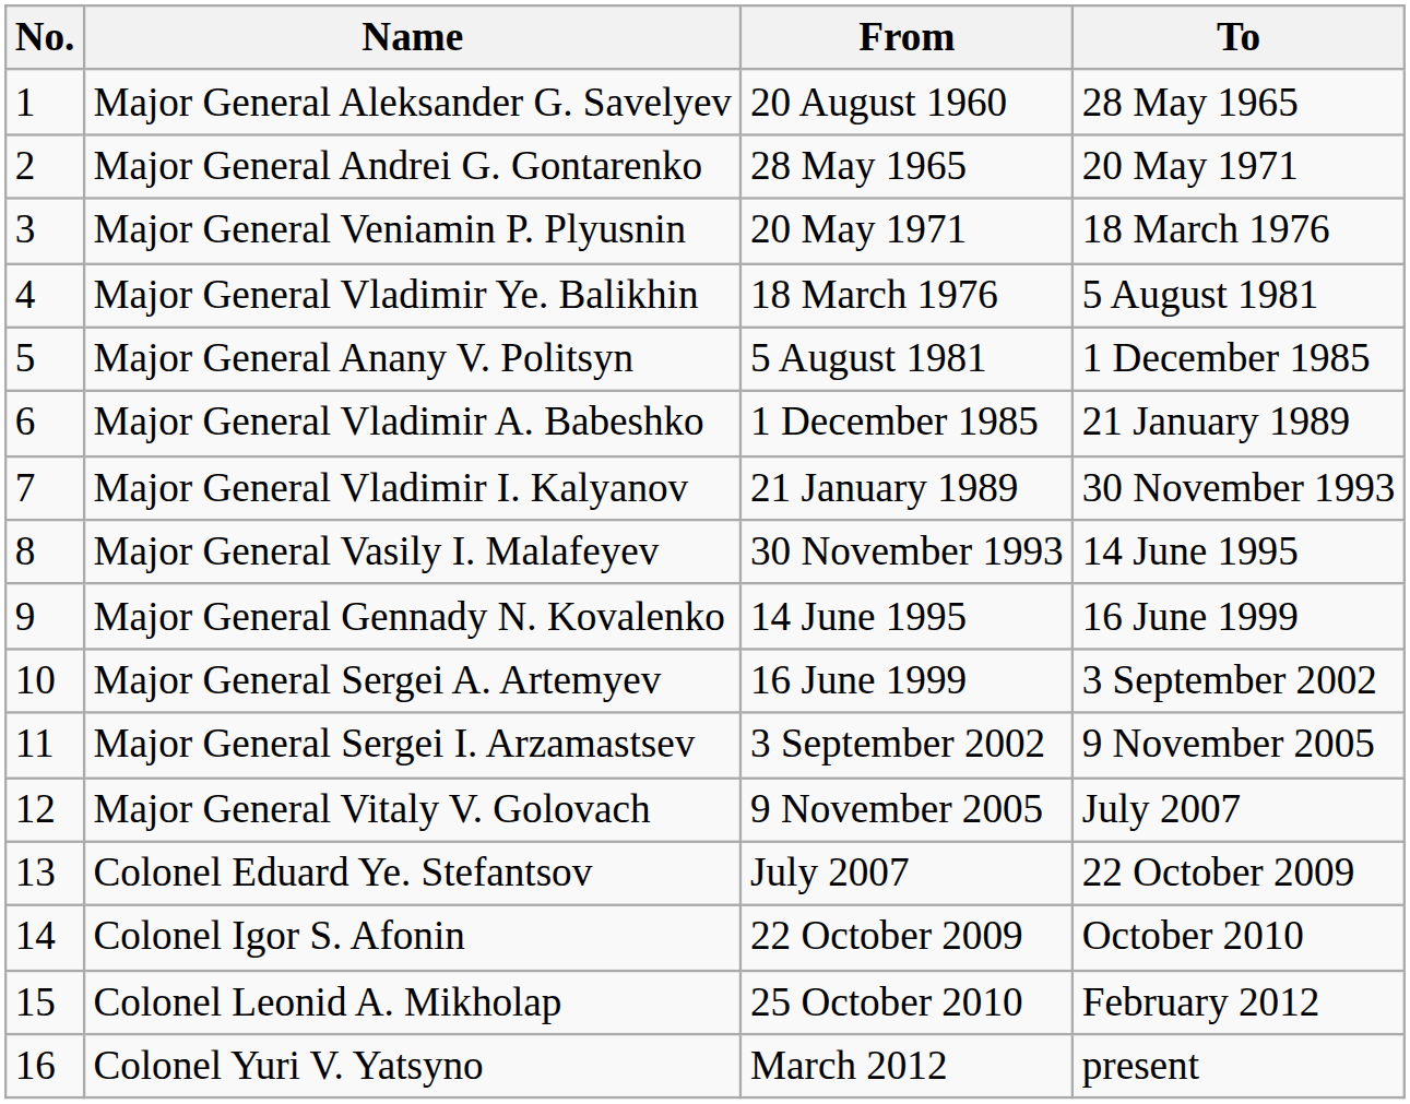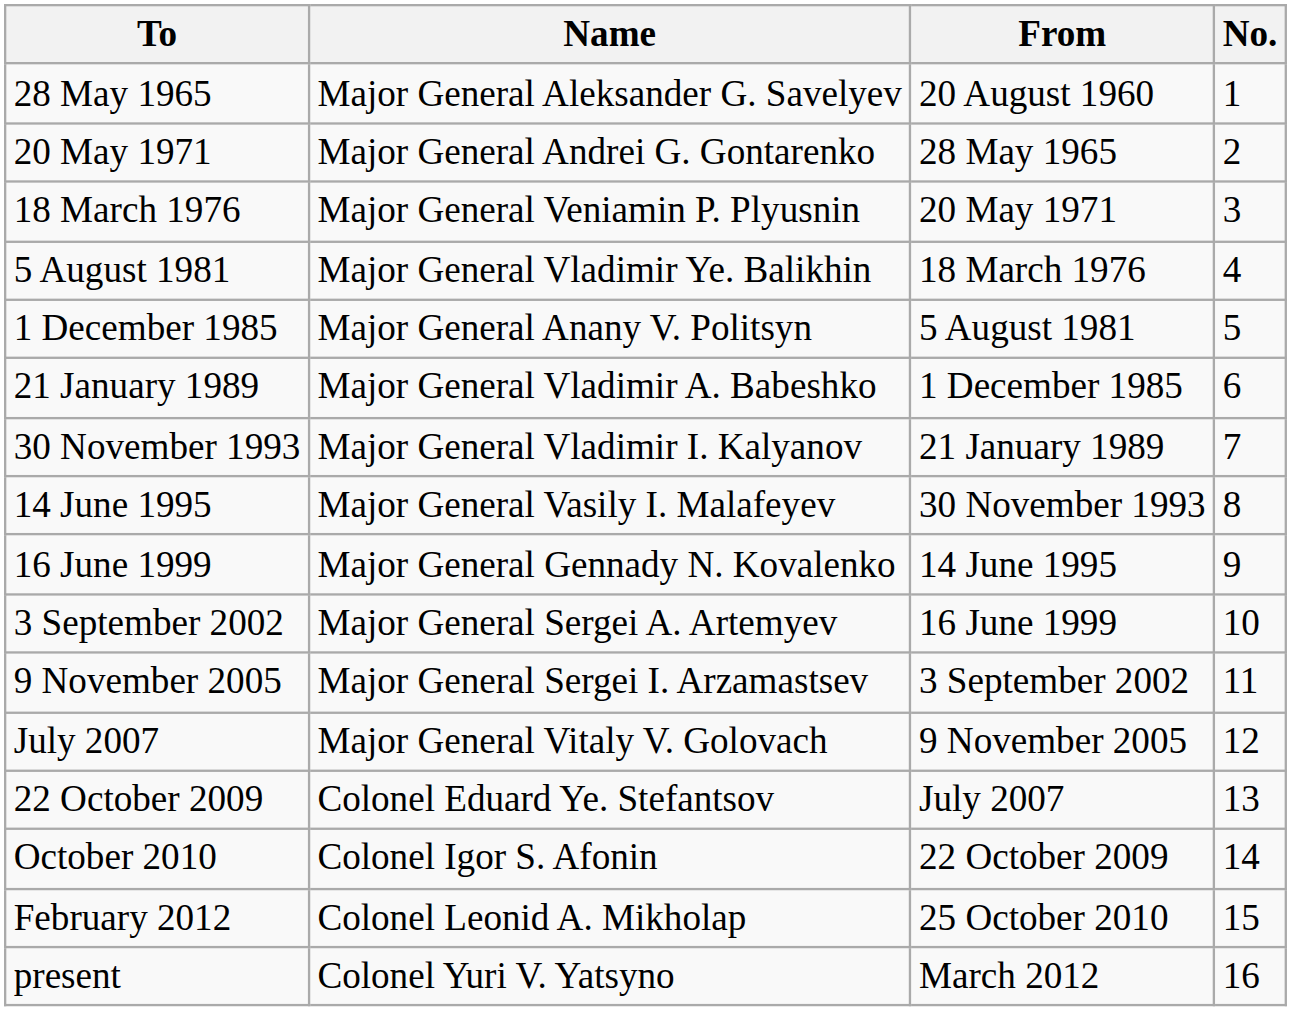 <table class="wikitable">
 <tr>
-<th>No.</th>
+<th>To</th>
 <th>Name</th>
 <th>From</th>
-<th>To</th>
+<th>No.</th>
 </tr>
 <tr>
-<td>1</td>
+<td>28 May 1965</td>
 <td>Major General Aleksander G. Savelyev</td>
 <td>20 August 1960</td>
-<td>28 May 1965</td>
+<td>1</td>
 </tr>
 <tr>
-<td>2</td>
+<td>20 May 1971</td>
 <td>Major General Andrei G. Gontarenko</td>
 <td>28 May 1965</td>
-<td>20 May 1971</td>
+<td>2</td>
 </tr>
 <tr>
-<td>3</td>
+<td>18 March 1976</td>
 <td>Major General Veniamin P. Plyusnin</td>
 <td>20 May 1971</td>
-<td>18 March 1976</td>
+<td>3</td>
 </tr>
 <tr>
-<td>4</td>
+<td>5 August 1981</td>
 <td>Major General Vladimir Ye. Balikhin</td>
 <td>18 March 1976</td>
-<td>5 August 1981</td>
+<td>4</td>
 </tr>
 <tr>
-<td>5</td>
+<td>1 December 1985</td>
 <td>Major General Anany V. Politsyn</td>
 <td>5 August 1981</td>
-<td>1 December 1985</td>
+<td>5</td>
 </tr>
 <tr>
-<td>6</td>
+<td>21 January 1989</td>
 <td>Major General Vladimir A. Babeshko</td>
 <td>1 December 1985</td>
-<td>21 January 1989</td>
+<td>6</td>
 </tr>
 <tr>
-<td>7</td>
+<td>30 November 1993</td>
 <td>Major General Vladimir I. Kalyanov</td>
 <td>21 January 1989</td>
-<td>30 November 1993</td>
+<td>7</td>
 </tr>
 <tr>
-<td>8</td>
+<td>14 June 1995</td>
 <td>Major General Vasily I. Malafeyev</td>
 <td>30 November 1993</td>
-<td>14 June 1995</td>
+<td>8</td>
 </tr>
 <tr>
-<td>9</td>
+<td>16 June 1999</td>
 <td>Major General Gennady N. Kovalenko</td>
 <td>14 June 1995</td>
-<td>16 June 1999</td>
+<td>9</td>
 </tr>
 <tr>
-<td>10</td>
+<td>3 September 2002</td>
 <td>Major General Sergei A. Artemyev</td>
 <td>16 June 1999</td>
-<td>3 September 2002</td>
+<td>10</td>
 </tr>
 <tr>
-<td>11</td>
+<td>9 November 2005</td>
 <td>Major General Sergei I. Arzamastsev</td>
 <td>3 September 2002</td>
-<td>9 November 2005</td>
+<td>11</td>
 </tr>
 <tr>
-<td>12</td>
+<td>July 2007</td>
 <td>Major General Vitaly V. Golovach</td>
 <td>9 November 2005</td>
-<td>July 2007</td>
+<td>12</td>
 </tr>
 <tr>
-<td>13</td>
+<td>22 October 2009</td>
 <td>Colonel Eduard Ye. Stefantsov</td>
 <td>July 2007</td>
-<td>22 October 2009</td>
+<td>13</td>
 </tr>
 <tr>
-<td>14</td>
+<td>October 2010</td>
 <td>Colonel Igor S. Afonin</td>
 <td>22 October 2009</td>
-<td>October 2010</td>
+<td>14</td>
 </tr>
 <tr>
-<td>15</td>
+<td>February 2012</td>
 <td>Colonel Leonid A. Mikholap</td>
 <td>25 October 2010</td>
-<td>February 2012</td>
+<td>15</td>
 </tr>
 <tr>
-<td>16</td>
+<td>present</td>
 <td>Colonel Yuri V. Yatsyno</td>
 <td>March 2012</td>
-<td>present</td>
+<td>16</td>
 </tr>
 </table>
